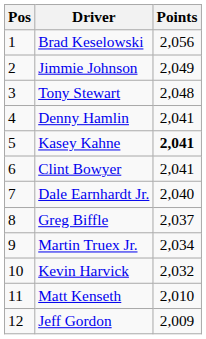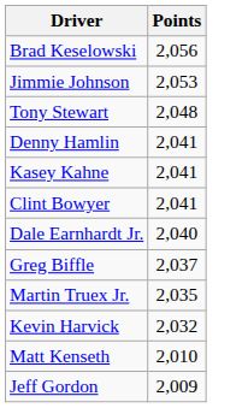 <table class="sortable wikitable " style="font-size: 95%;">
 <tr>
-<th>Pos</th>
 <th>Driver</th>
 <th>Points</th>
 </tr>
 <tr>
-<td>1</td>
 <td><a href='#'>Brad Keselowski</a></td>
 <td style="text-align:center;">2,056</td>
 </tr>
 <tr>
-<td>2</td>
 <td><a href='#'>Jimmie Johnson</a></td>
-<td style="text-align:center;">2,049</td>
+<td style="text-align:center;">2,053</td>
 </tr>
 <tr>
-<td>3</td>
 <td><a href='#'>Tony Stewart</a></td>
 <td style="text-align:center;">2,048</td>
 </tr>
 <tr>
-<td>4</td>
 <td><a href='#'>Denny Hamlin</a></td>
 <td style="text-align:center;">2,041</td>
 </tr>
 <tr>
-<td>5</td>
 <td><a href='#'>Kasey Kahne</a></td>
-<td style="text-align:center;"><strong>2,041</strong></td>
+<td style="text-align:center;">2,041</td>
 </tr>
 <tr>
-<td>6</td>
 <td><a href='#'>Clint Bowyer</a></td>
 <td style="text-align:center;">2,041</td>
 </tr>
 <tr>
-<td>7</td>
 <td><a href='#'>Dale Earnhardt Jr.</a></td>
 <td style="text-align:center;">2,040</td>
 </tr>
 <tr>
-<td>8</td>
 <td><a href='#'>Greg Biffle</a></td>
 <td style="text-align:center;">2,037</td>
 </tr>
 <tr>
-<td>9</td>
 <td><a href='#'>Martin Truex Jr.</a></td>
-<td style="text-align:center;">2,034</td>
+<td style="text-align:center;">2,035</td>
 </tr>
 <tr>
-<td>10</td>
 <td><a href='#'>Kevin Harvick</a></td>
 <td style="text-align:center;">2,032</td>
 </tr>
 <tr>
-<td>11</td>
 <td><a href='#'>Matt Kenseth</a></td>
 <td style="text-align:center;">2,010</td>
 </tr>
 <tr>
-<td>12</td>
 <td><a href='#'>Jeff Gordon</a></td>
 <td style="text-align:center;">2,009</td>
 </tr>
 </table>
